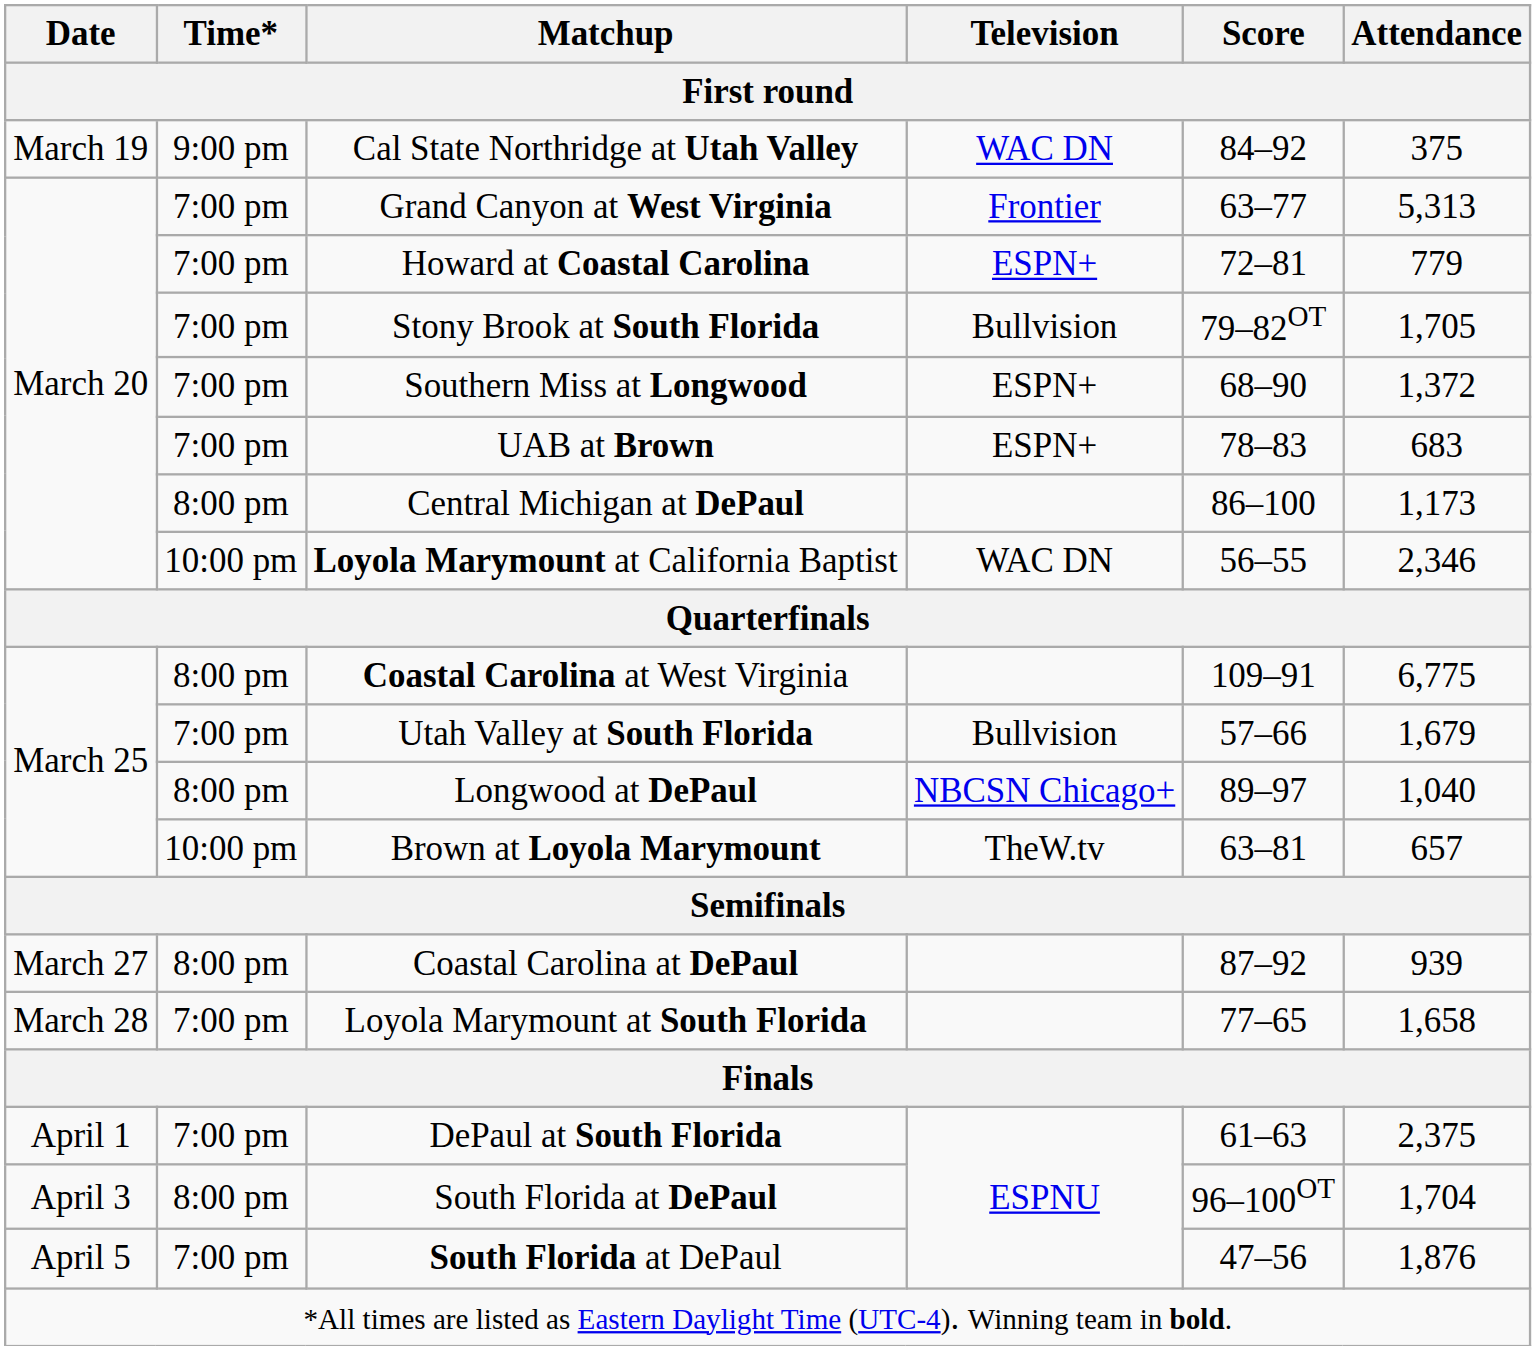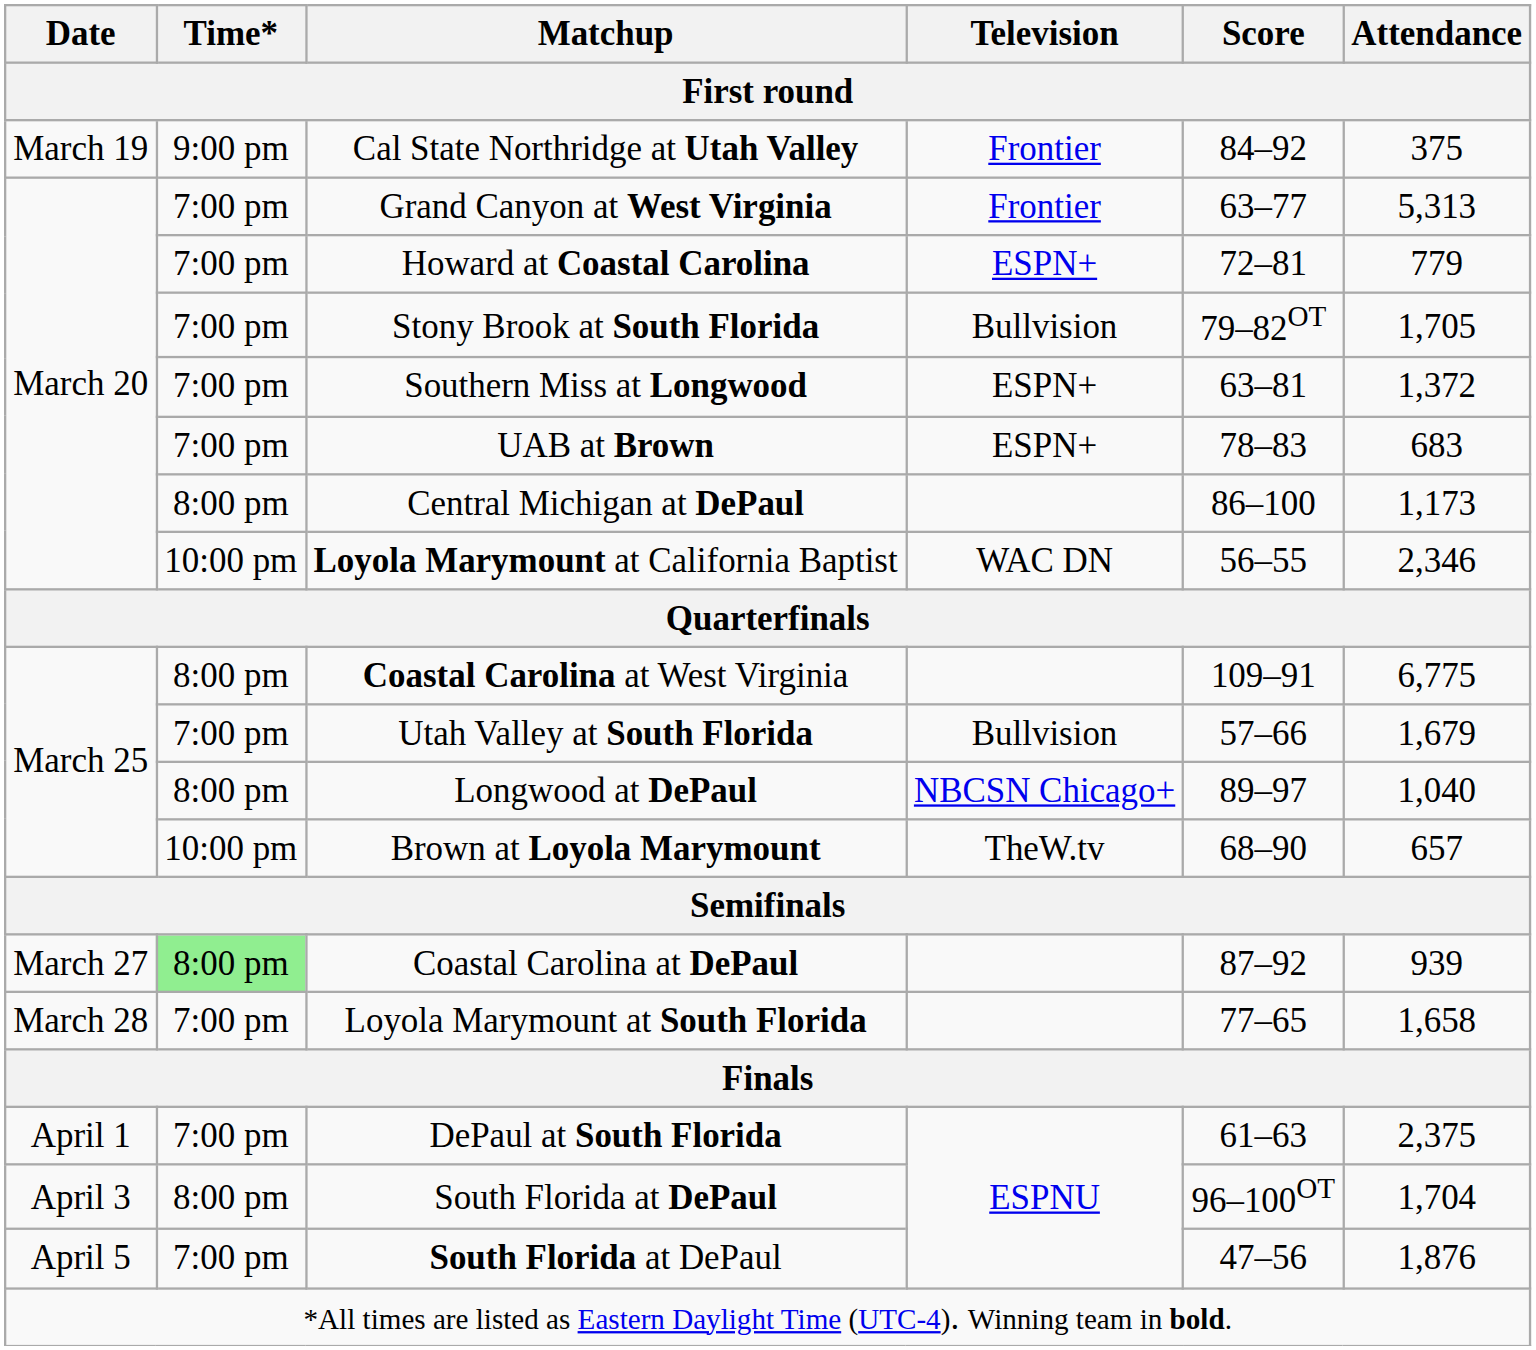 <table class="wikitable" style="font-size: 95%; text-align:center">
 <tr>
 <th>Date</th>
 <th>Time*</th>
 <th>Matchup</th>
 <th>Television</th>
 <th>Score</th>
 <th>Attendance</th>
 </tr>
 <tr>
 <th colspan=6>First round</th>
 </tr>
 <tr>
 <td>March 19</td>
 <td>9:00 pm</td>
 <td>Cal State Northridge at <strong>Utah Valley</strong></td>
-<td><a href='#'>WAC DN</a></td>
+<td><a href='#'>Frontier</a></td>
 <td>84–92</td>
 <td>375</td>
 </tr>
 <tr>
 <td rowspan="7">March 20</td>
 <td>7:00 pm</td>
 <td>Grand Canyon at <strong>West Virginia</strong></td>
 <td><a href='#'>Frontier</a></td>
 <td>63–77</td>
 <td>5,313</td>
 </tr>
 <tr>
 <td>7:00 pm</td>
 <td>Howard at <strong>Coastal Carolina</strong></td>
 <td><a href='#'>ESPN+</a></td>
 <td>72–81</td>
 <td>779</td>
 </tr>
 <tr>
 <td>7:00 pm</td>
 <td>Stony Brook at <strong>South Florida</strong></td>
 <td>Bullvision</td>
 <td>79–82<sup>OT</sup></td>
 <td>1,705</td>
 </tr>
 <tr>
 <td>7:00 pm</td>
 <td>Southern Miss at <strong>Longwood</strong></td>
 <td>ESPN+</td>
-<td>68–90</td>
+<td>63–81</td>
 <td>1,372</td>
 </tr>
 <tr>
 <td>7:00 pm</td>
 <td>UAB at <strong>Brown</strong></td>
 <td>ESPN+</td>
 <td>78–83</td>
 <td>683</td>
 </tr>
 <tr>
 <td>8:00 pm</td>
 <td>Central Michigan at <strong>DePaul</strong></td>
 <td></td>
 <td>86–100</td>
 <td>1,173</td>
 </tr>
 <tr>
 <td>10:00 pm</td>
 <td><strong>Loyola Marymount</strong> at California Baptist</td>
 <td>WAC DN</td>
 <td>56–55</td>
 <td>2,346</td>
 </tr>
 <tr>
 <th colspan=6>Quarterfinals</th>
 </tr>
 <tr>
 <td rowspan=4>March 25</td>
 <td>8:00 pm</td>
 <td><strong>Coastal Carolina</strong> at West Virginia</td>
 <td></td>
 <td>109–91</td>
 <td>6,775</td>
 </tr>
 <tr>
 <td>7:00 pm</td>
 <td>Utah Valley at <strong>South Florida</strong></td>
 <td>Bullvision</td>
 <td>57–66</td>
 <td>1,679</td>
 </tr>
 <tr>
 <td>8:00 pm</td>
 <td>Longwood at <strong>DePaul</strong></td>
 <td><a href='#'>NBCSN Chicago+</a></td>
 <td>89–97</td>
 <td>1,040</td>
 </tr>
 <tr>
 <td>10:00 pm</td>
 <td>Brown at <strong>Loyola Marymount</strong></td>
 <td>TheW.tv</td>
-<td>63–81</td>
+<td>68–90</td>
 <td>657</td>
 </tr>
 <tr>
 <th colspan=6>Semifinals</th>
 </tr>
 <tr>
 <td>March 27</td>
-<td>8:00 pm</td>
+<td style="background: lightgreen;">8:00 pm</td>
 <td>Coastal Carolina at <strong>DePaul</strong></td>
 <td></td>
 <td>87–92</td>
 <td>939</td>
 </tr>
 <tr>
 <td>March 28</td>
 <td>7:00 pm</td>
 <td>Loyola Marymount at <strong>South Florida</strong></td>
 <td></td>
 <td>77–65</td>
 <td>1,658</td>
 </tr>
 <tr>
 <th colspan=6>Finals</th>
 </tr>
 <tr>
 <td>April 1</td>
 <td>7:00 pm</td>
 <td>DePaul at <strong>South Florida</strong></td>
 <td rowspan=3><a href='#'>ESPNU</a></td>
 <td>61–63</td>
 <td>2,375</td>
 </tr>
 <tr>
 <td>April 3</td>
 <td>8:00 pm</td>
 <td>South Florida at <strong>DePaul</strong></td>
 <td>96–100<sup>OT</sup></td>
 <td>1,704</td>
 </tr>
 <tr>
 <td>April 5</td>
 <td>7:00 pm</td>
 <td><strong>South Florida</strong> at DePaul</td>
 <td>47–56</td>
 <td>1,876</td>
 </tr>
 <tr>
 <td colspan=6><small>*All times are listed as <a href='#'>Eastern Daylight Time</a> (<a href='#'>UTC-4</a>)</small>. <small>Winning team in <strong>bold</strong>.</small></td>
 </tr>
 </table>
